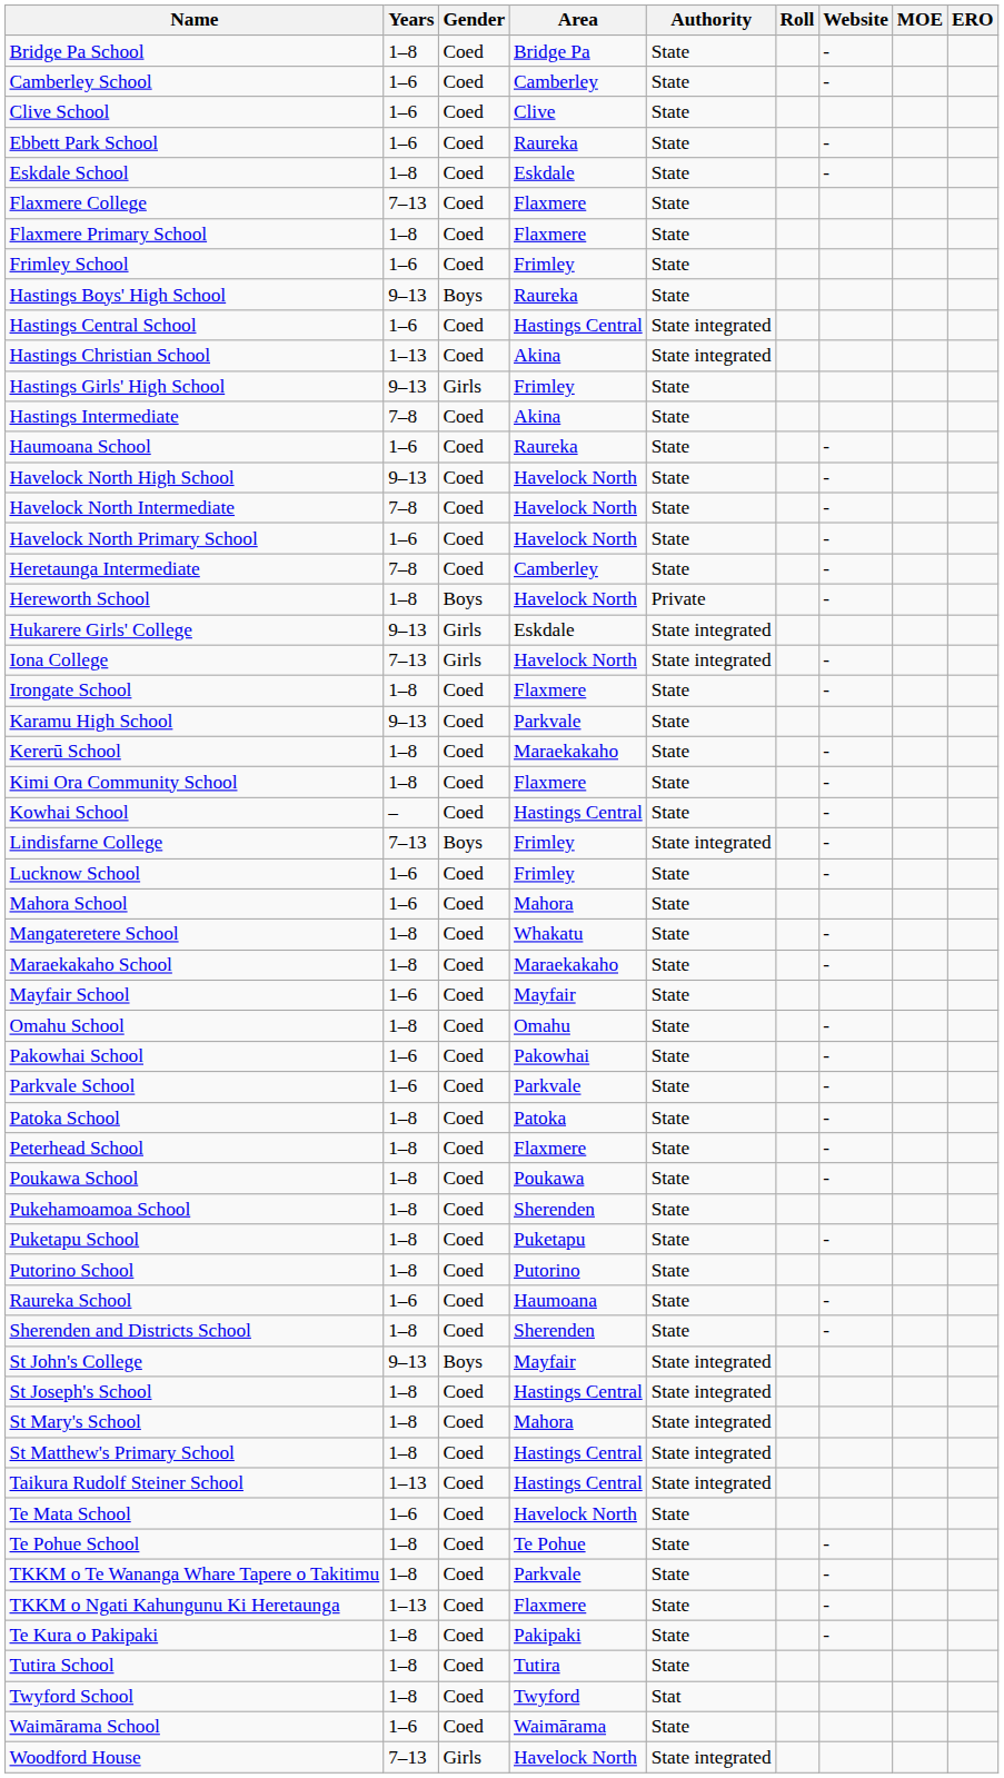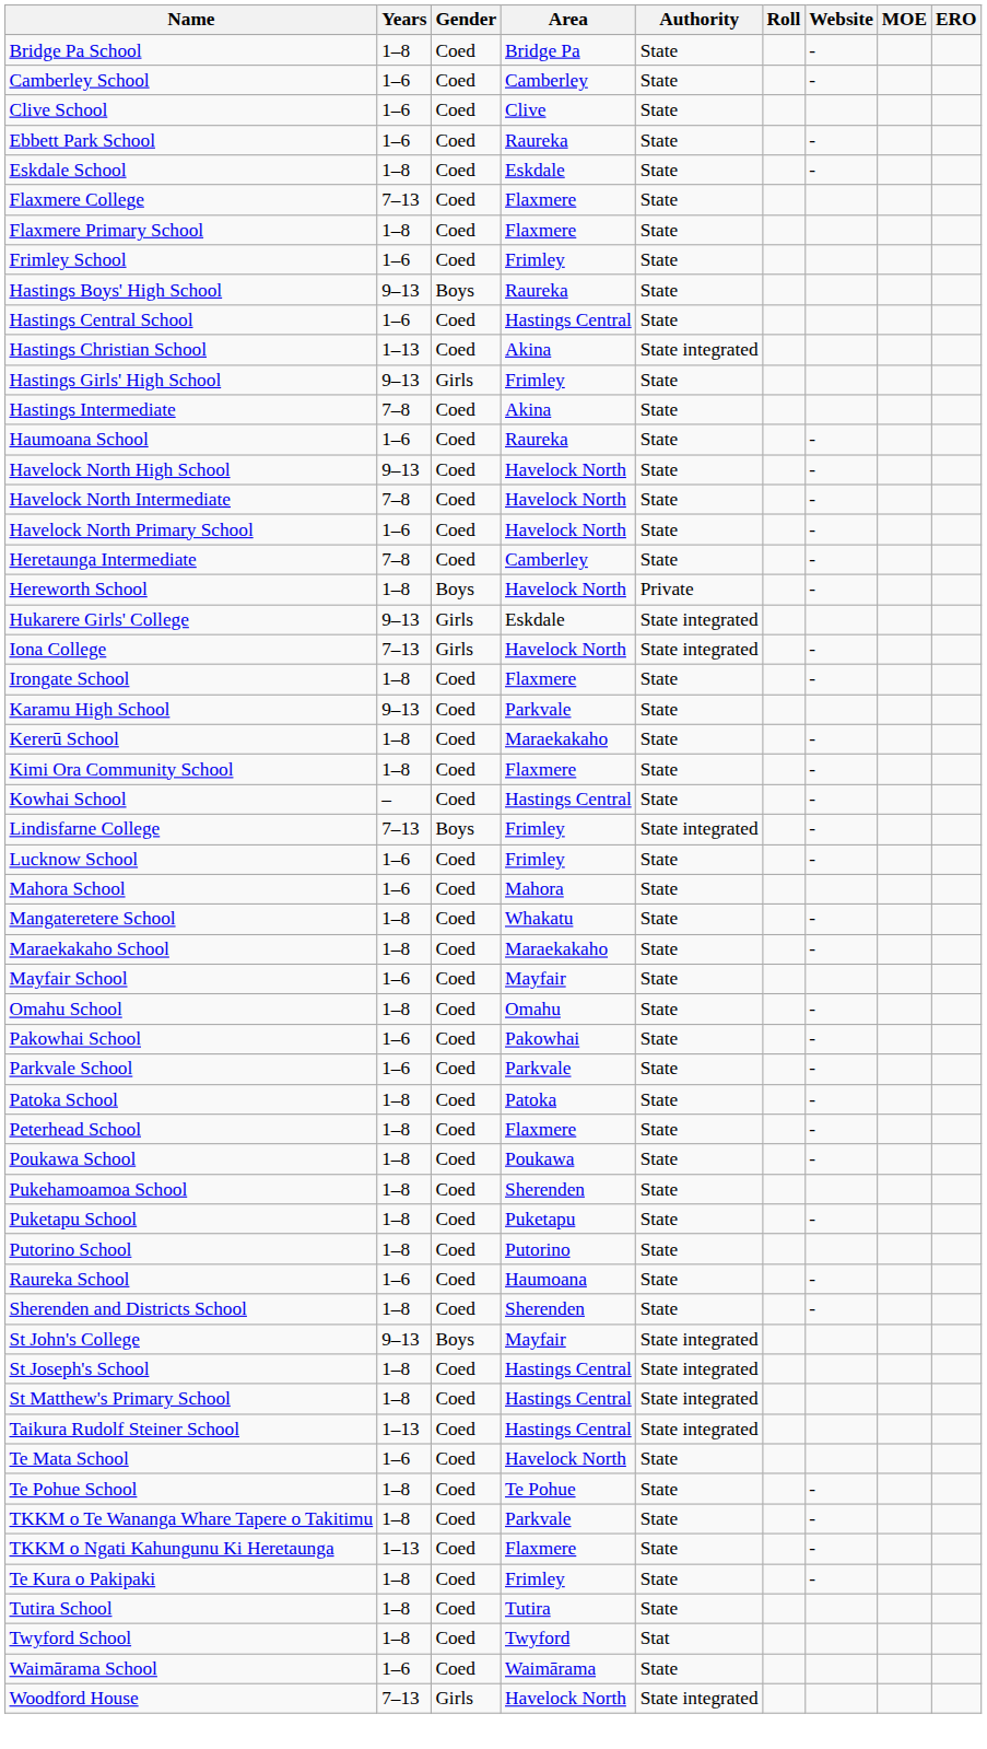 <table class="wikitable sortable">
 <tr>
 <th>Name</th>
 <th>Years</th>
 <th>Gender</th>
 <th>Area</th>
 <th>Authority</th>
 <th>Roll</th>
 <th>Website</th>
 <th>MOE</th>
 <th>ERO</th>
 </tr>
 <tr>
 <td><a href='#'>Bridge Pa School</a></td>
 <td>1–8</td>
 <td>Coed</td>
 <td><a href='#'>Bridge Pa</a></td>
 <td>State</td>
 <td></td>
 <td>-</td>
 <td></td>
 <td></td>
 </tr>
 <tr>
 <td><a href='#'>Camberley School</a></td>
 <td>1–6</td>
 <td>Coed</td>
 <td><a href='#'>Camberley</a></td>
 <td>State</td>
 <td></td>
 <td>-</td>
 <td></td>
 <td></td>
 </tr>
 <tr>
 <td><a href='#'>Clive School</a></td>
 <td>1–6</td>
 <td>Coed</td>
 <td><a href='#'>Clive</a></td>
 <td>State</td>
 <td></td>
 <td></td>
 <td></td>
 <td></td>
 </tr>
 <tr>
 <td><a href='#'>Ebbett Park School</a></td>
 <td>1–6</td>
 <td>Coed</td>
 <td><a href='#'>Raureka</a></td>
 <td>State</td>
 <td></td>
 <td>-</td>
 <td></td>
 <td></td>
 </tr>
 <tr>
 <td><a href='#'>Eskdale School</a></td>
 <td>1–8</td>
 <td>Coed</td>
 <td><a href='#'>Eskdale</a></td>
 <td>State</td>
 <td></td>
 <td>-</td>
 <td></td>
 <td></td>
 </tr>
 <tr>
 <td><a href='#'>Flaxmere College</a></td>
 <td>7–13</td>
 <td>Coed</td>
 <td><a href='#'>Flaxmere</a></td>
 <td>State</td>
 <td></td>
 <td></td>
 <td></td>
 <td></td>
 </tr>
 <tr>
 <td><a href='#'>Flaxmere Primary School</a></td>
 <td>1–8</td>
 <td>Coed</td>
 <td><a href='#'>Flaxmere</a></td>
 <td>State</td>
 <td></td>
 <td></td>
 <td></td>
 <td></td>
 </tr>
 <tr>
 <td><a href='#'>Frimley School</a></td>
 <td>1–6</td>
 <td>Coed</td>
 <td><a href='#'>Frimley</a></td>
 <td>State</td>
 <td></td>
 <td></td>
 <td></td>
 <td></td>
 </tr>
 <tr>
 <td><a href='#'>Hastings Boys' High School</a></td>
 <td>9–13</td>
 <td>Boys</td>
 <td><a href='#'>Raureka</a></td>
 <td>State</td>
 <td></td>
 <td></td>
 <td></td>
 <td></td>
 </tr>
 <tr>
 <td><a href='#'>Hastings Central School</a></td>
 <td>1–6</td>
 <td>Coed</td>
 <td><a href='#'>Hastings Central</a></td>
-<td>State integrated</td>
+<td>State</td>
 <td></td>
 <td></td>
 <td></td>
 <td></td>
 </tr>
 <tr>
 <td><a href='#'>Hastings Christian School</a></td>
 <td>1–13</td>
 <td>Coed</td>
 <td><a href='#'>Akina</a></td>
 <td>State integrated</td>
 <td></td>
 <td></td>
 <td></td>
 <td></td>
 </tr>
 <tr>
 <td><a href='#'>Hastings Girls' High School</a></td>
 <td>9–13</td>
 <td>Girls</td>
 <td><a href='#'>Frimley</a></td>
 <td>State</td>
 <td></td>
 <td></td>
 <td></td>
 <td></td>
 </tr>
 <tr>
 <td><a href='#'>Hastings Intermediate</a></td>
 <td>7–8</td>
 <td>Coed</td>
 <td><a href='#'>Akina</a></td>
 <td>State</td>
 <td></td>
 <td></td>
 <td></td>
 <td></td>
 </tr>
 <tr>
 <td><a href='#'>Haumoana School</a></td>
 <td>1–6</td>
 <td>Coed</td>
 <td><a href='#'>Raureka</a></td>
 <td>State</td>
 <td></td>
 <td>-</td>
 <td></td>
 <td></td>
 </tr>
 <tr>
 <td><a href='#'>Havelock North High School</a></td>
 <td>9–13</td>
 <td>Coed</td>
 <td><a href='#'>Havelock North</a></td>
 <td>State</td>
 <td></td>
 <td> -</td>
 <td></td>
 <td></td>
 </tr>
 <tr>
 <td><a href='#'>Havelock North Intermediate</a></td>
 <td>7–8</td>
 <td>Coed</td>
 <td><a href='#'>Havelock North</a></td>
 <td>State</td>
 <td></td>
 <td> -</td>
 <td></td>
 <td></td>
 </tr>
 <tr>
 <td><a href='#'>Havelock North Primary School</a></td>
 <td>1–6</td>
 <td>Coed</td>
 <td><a href='#'>Havelock North</a></td>
 <td>State</td>
 <td></td>
 <td>-</td>
 <td></td>
 <td></td>
 </tr>
 <tr>
 <td><a href='#'>Heretaunga Intermediate</a></td>
 <td>7–8</td>
 <td>Coed</td>
 <td><a href='#'>Camberley</a></td>
 <td>State</td>
 <td></td>
 <td> -</td>
 <td></td>
 <td></td>
 </tr>
 <tr>
 <td><a href='#'>Hereworth School</a></td>
 <td>1–8</td>
 <td>Boys</td>
 <td><a href='#'>Havelock North</a></td>
 <td>Private</td>
 <td></td>
 <td> -</td>
 <td></td>
 <td></td>
 </tr>
 <tr>
 <td><a href='#'>Hukarere Girls' College</a></td>
 <td>9–13</td>
 <td>Girls</td>
 <td>Eskdale</td>
 <td>State integrated</td>
 <td></td>
 <td></td>
 <td></td>
 <td></td>
 </tr>
 <tr>
 <td><a href='#'>Iona College</a></td>
 <td>7–13</td>
 <td>Girls</td>
 <td><a href='#'>Havelock North</a></td>
 <td>State integrated</td>
 <td></td>
 <td>-</td>
 <td></td>
 <td></td>
 </tr>
 <tr>
 <td><a href='#'>Irongate School</a></td>
 <td>1–8</td>
 <td>Coed</td>
 <td><a href='#'>Flaxmere</a></td>
 <td>State</td>
 <td></td>
 <td>-</td>
 <td></td>
 <td></td>
 </tr>
 <tr>
 <td><a href='#'>Karamu High School</a></td>
 <td>9–13</td>
 <td>Coed</td>
 <td><a href='#'>Parkvale</a></td>
 <td>State</td>
 <td></td>
 <td></td>
 <td></td>
 <td></td>
 </tr>
 <tr>
 <td><a href='#'>Kererū School</a></td>
 <td>1–8</td>
 <td>Coed</td>
 <td><a href='#'>Maraekakaho</a></td>
 <td>State</td>
 <td></td>
 <td>-</td>
 <td></td>
 <td></td>
 </tr>
 <tr>
 <td><a href='#'>Kimi Ora Community School</a></td>
 <td>1–8</td>
 <td>Coed</td>
 <td><a href='#'>Flaxmere</a></td>
 <td>State</td>
 <td></td>
 <td>-</td>
 <td></td>
 <td></td>
 </tr>
 <tr>
 <td><a href='#'>Kowhai School</a></td>
 <td>–</td>
 <td>Coed</td>
 <td><a href='#'>Hastings Central</a></td>
 <td>State</td>
 <td></td>
 <td>-</td>
 <td></td>
 <td></td>
 </tr>
 <tr>
 <td><a href='#'>Lindisfarne College</a></td>
 <td>7–13</td>
 <td>Boys</td>
 <td><a href='#'>Frimley</a></td>
 <td>State integrated</td>
 <td></td>
 <td>-</td>
 <td></td>
 <td></td>
 </tr>
 <tr>
 <td><a href='#'>Lucknow School</a></td>
 <td>1–6</td>
 <td>Coed</td>
 <td><a href='#'>Frimley</a></td>
 <td>State</td>
 <td></td>
 <td>-</td>
 <td></td>
 <td></td>
 </tr>
 <tr>
 <td><a href='#'>Mahora School</a></td>
 <td>1–6</td>
 <td>Coed</td>
 <td><a href='#'>Mahora</a></td>
 <td>State</td>
 <td></td>
 <td></td>
 <td></td>
 <td></td>
 </tr>
 <tr>
 <td><a href='#'>Mangateretere School</a></td>
 <td>1–8</td>
 <td>Coed</td>
 <td><a href='#'>Whakatu</a></td>
 <td>State</td>
 <td></td>
 <td>-</td>
 <td></td>
 <td></td>
 </tr>
 <tr>
 <td><a href='#'>Maraekakaho School</a></td>
 <td>1–8</td>
 <td>Coed</td>
 <td><a href='#'>Maraekakaho</a></td>
 <td>State</td>
 <td></td>
 <td>-</td>
 <td></td>
 <td></td>
 </tr>
 <tr>
 <td><a href='#'>Mayfair School</a></td>
 <td>1–6</td>
 <td>Coed</td>
 <td><a href='#'>Mayfair</a></td>
 <td>State</td>
 <td></td>
 <td></td>
 <td></td>
 <td></td>
 </tr>
 <tr>
 <td><a href='#'>Omahu School</a></td>
 <td>1–8</td>
 <td>Coed</td>
 <td><a href='#'>Omahu</a></td>
 <td>State</td>
 <td></td>
 <td>-</td>
 <td></td>
 <td></td>
 </tr>
 <tr>
 <td><a href='#'>Pakowhai School</a></td>
 <td>1–6</td>
 <td>Coed</td>
 <td><a href='#'>Pakowhai</a></td>
 <td>State</td>
 <td></td>
 <td>-</td>
 <td></td>
 <td></td>
 </tr>
 <tr>
 <td><a href='#'>Parkvale School</a></td>
 <td>1–6</td>
 <td>Coed</td>
 <td><a href='#'>Parkvale</a></td>
 <td>State</td>
 <td></td>
 <td>-</td>
 <td></td>
 <td></td>
 </tr>
 <tr>
 <td><a href='#'>Patoka School</a></td>
 <td>1–8</td>
 <td>Coed</td>
 <td><a href='#'>Patoka</a></td>
 <td>State</td>
 <td></td>
 <td>-</td>
 <td></td>
 <td></td>
 </tr>
 <tr>
 <td><a href='#'>Peterhead School</a></td>
 <td>1–8</td>
 <td>Coed</td>
 <td><a href='#'>Flaxmere</a></td>
 <td>State</td>
 <td></td>
 <td>-</td>
 <td></td>
 <td></td>
 </tr>
 <tr>
 <td><a href='#'>Poukawa School</a></td>
 <td>1–8</td>
 <td>Coed</td>
 <td><a href='#'>Poukawa</a></td>
 <td>State</td>
 <td></td>
 <td>-</td>
 <td></td>
 <td></td>
 </tr>
 <tr>
 <td><a href='#'>Pukehamoamoa School</a></td>
 <td>1–8</td>
 <td>Coed</td>
 <td><a href='#'>Sherenden</a></td>
 <td>State</td>
 <td></td>
 <td></td>
 <td></td>
 <td></td>
 </tr>
 <tr>
 <td><a href='#'>Puketapu School</a></td>
 <td>1–8</td>
 <td>Coed</td>
 <td><a href='#'>Puketapu</a></td>
 <td>State</td>
 <td></td>
 <td>-</td>
 <td></td>
 <td></td>
 </tr>
 <tr>
 <td><a href='#'>Putorino School</a></td>
 <td>1–8</td>
 <td>Coed</td>
 <td><a href='#'>Putorino</a></td>
 <td>State</td>
 <td></td>
 <td></td>
 <td></td>
 <td></td>
 </tr>
 <tr>
 <td><a href='#'>Raureka School</a></td>
 <td>1–6</td>
 <td>Coed</td>
 <td><a href='#'>Haumoana</a></td>
 <td>State</td>
 <td></td>
 <td>-</td>
 <td></td>
 <td></td>
 </tr>
 <tr>
 <td><a href='#'>Sherenden and Districts School</a></td>
 <td>1–8</td>
 <td>Coed</td>
 <td><a href='#'>Sherenden</a></td>
 <td>State</td>
 <td></td>
 <td>-</td>
 <td></td>
 <td></td>
 </tr>
 <tr>
 <td><a href='#'>St John's College</a></td>
 <td>9–13</td>
 <td>Boys</td>
 <td><a href='#'>Mayfair</a></td>
 <td>State integrated</td>
 <td></td>
 <td></td>
 <td></td>
 <td></td>
 </tr>
 <tr>
 <td><a href='#'>St Joseph's School</a></td>
 <td>1–8</td>
 <td>Coed</td>
 <td><a href='#'>Hastings Central</a></td>
 <td>State integrated</td>
 <td></td>
 <td></td>
 <td></td>
 <td></td>
 </tr>
 <tr>
-<td><a href='#'>St Mary's School</a></td>
-<td>1–8</td>
-<td>Coed</td>
-<td><a href='#'>Mahora</a></td>
-<td>State integrated</td>
-<td></td>
-<td></td>
-<td></td>
-<td></td>
-</tr>
-<tr>
 <td><a href='#'>St Matthew's Primary School</a></td>
 <td>1–8</td>
 <td>Coed</td>
 <td><a href='#'>Hastings Central</a></td>
 <td>State integrated</td>
 <td></td>
 <td></td>
 <td></td>
 <td></td>
 </tr>
 <tr>
 <td><a href='#'>Taikura Rudolf Steiner School</a></td>
 <td>1–13</td>
 <td>Coed</td>
 <td><a href='#'>Hastings Central</a></td>
 <td>State integrated</td>
 <td></td>
 <td></td>
 <td></td>
 <td></td>
 </tr>
 <tr>
 <td><a href='#'>Te Mata School</a></td>
 <td>1–6</td>
 <td>Coed</td>
 <td><a href='#'>Havelock North</a></td>
 <td>State</td>
 <td></td>
 <td></td>
 <td></td>
 <td></td>
 </tr>
 <tr>
 <td><a href='#'>Te Pohue School</a></td>
 <td>1–8</td>
 <td>Coed</td>
 <td><a href='#'>Te Pohue</a></td>
 <td>State</td>
 <td></td>
 <td>-</td>
 <td></td>
 <td></td>
 </tr>
 <tr>
 <td><a href='#'>TKKM o Te Wananga Whare Tapere o Takitimu</a></td>
 <td>1–8</td>
 <td>Coed</td>
 <td><a href='#'>Parkvale</a></td>
 <td>State</td>
 <td></td>
 <td>-</td>
 <td></td>
 <td></td>
 </tr>
 <tr>
 <td><a href='#'>TKKM o Ngati Kahungunu Ki Heretaunga</a></td>
 <td>1–13</td>
 <td>Coed</td>
 <td><a href='#'>Flaxmere</a></td>
 <td>State</td>
 <td></td>
 <td>-</td>
 <td></td>
 <td></td>
 </tr>
 <tr>
 <td><a href='#'>Te Kura o Pakipaki</a></td>
 <td>1–8</td>
 <td>Coed</td>
-<td><a href='#'>Pakipaki</a></td>
+<td><a href='#'>Frimley</a></td>
 <td>State</td>
 <td></td>
 <td>-</td>
 <td></td>
 <td></td>
 </tr>
 <tr>
 <td><a href='#'>Tutira School</a></td>
 <td>1–8</td>
 <td>Coed</td>
 <td><a href='#'>Tutira</a></td>
 <td>State</td>
 <td></td>
 <td></td>
 <td></td>
 <td></td>
 </tr>
 <tr>
 <td><a href='#'>Twyford School</a></td>
 <td>1–8</td>
 <td>Coed</td>
 <td><a href='#'>Twyford</a></td>
 <td>Stat</td>
 <td></td>
 <td></td>
 <td></td>
 <td></td>
 </tr>
 <tr>
 <td><a href='#'>Waimārama School</a></td>
 <td>1–6</td>
 <td>Coed</td>
 <td><a href='#'>Waimārama</a></td>
 <td>State</td>
 <td></td>
 <td></td>
 <td></td>
 <td></td>
 </tr>
 <tr>
 <td><a href='#'>Woodford House</a></td>
 <td>7–13</td>
 <td>Girls</td>
 <td><a href='#'>Havelock North</a></td>
 <td>State integrated</td>
 <td></td>
 <td></td>
 <td></td>
 <td></td>
 </tr>
 </table>
